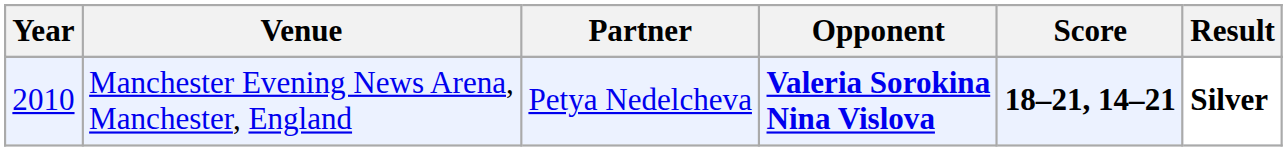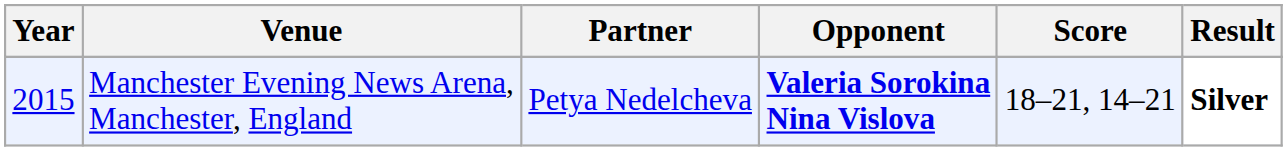 <table class="sortable wikitable" style="font-size: 90%;">
 <tr>
 <th>Year</th>
 <th>Venue</th>
 <th>Partner</th>
 <th>Opponent</th>
 <th>Score</th>
 <th>Result</th>
 </tr>
 <tr>
 </tr>
 <tr style="background:#ECF2FF">
-<td align="center"><a href='#'>2010</a></td>
+<td align="center"><a href='#'>2015</a></td>
 <td align="left"><a href='#'>Manchester Evening News Arena</a>,<br><a href='#'>Manchester</a>, <a href='#'>England</a></td>
 <td align="left"> <a href='#'>Petya Nedelcheva</a></td>
 <td align="left"><strong> <a href='#'>Valeria Sorokina</a><br> <a href='#'>Nina Vislova</a></strong></td>
-<td align="left"><strong>18–21, 14–21</strong></td>
+<td align="left">18–21, 14–21</td>
 <td style="text-align:left; background:white"> <strong>Silver</strong></td>
 </tr>
 </table>
